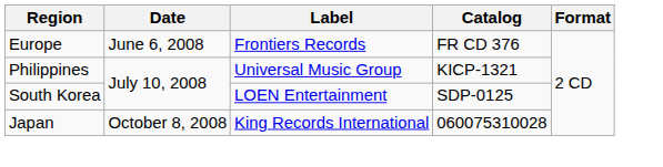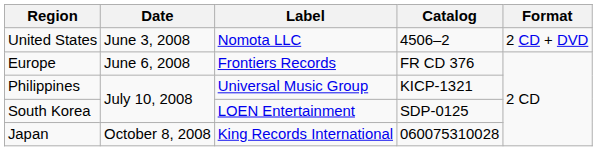 <table class="wikitable">
 <tr>
 <th>Region</th>
 <th>Date</th>
 <th>Label</th>
 <th>Catalog</th>
 <th>Format</th>
+</tr>
+<tr>
+<td>United States</td>
+<td>June 3, 2008</td>
+<td><a href='#'>Nomota LLC</a></td>
+<td>4506–2</td>
+<td>2 <a href='#'>CD</a> + <a href='#'>DVD</a></td>
 </tr>
 <tr>
 <td>Europe</td>
 <td>June 6, 2008</td>
 <td><a href='#'>Frontiers Records</a></td>
 <td>FR CD 376</td>
 <td rowspan="4">2 CD</td>
 </tr>
 <tr>
 <td>Philippines</td>
 <td rowspan="2">July 10, 2008</td>
 <td><a href='#'>Universal Music Group</a></td>
 <td>KICP-1321</td>
 </tr>
 <tr>
 <td>South Korea</td>
 <td><a href='#'>LOEN Entertainment</a></td>
 <td>SDP-0125</td>
 </tr>
 <tr>
 <td>Japan</td>
 <td>October 8, 2008</td>
 <td><a href='#'>King Records International</a></td>
 <td>060075310028</td>
 </tr>
 </table>
